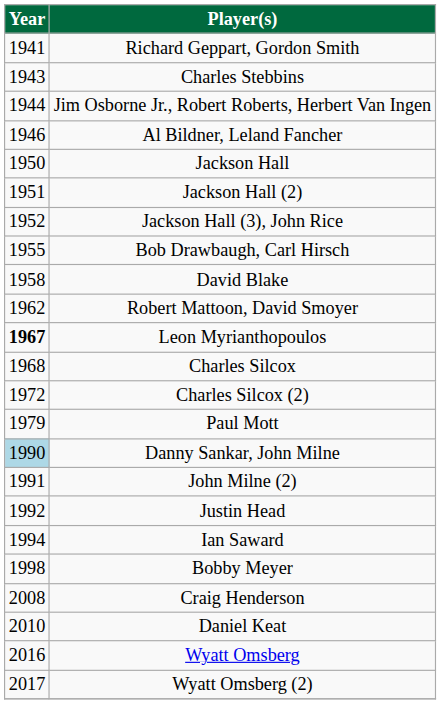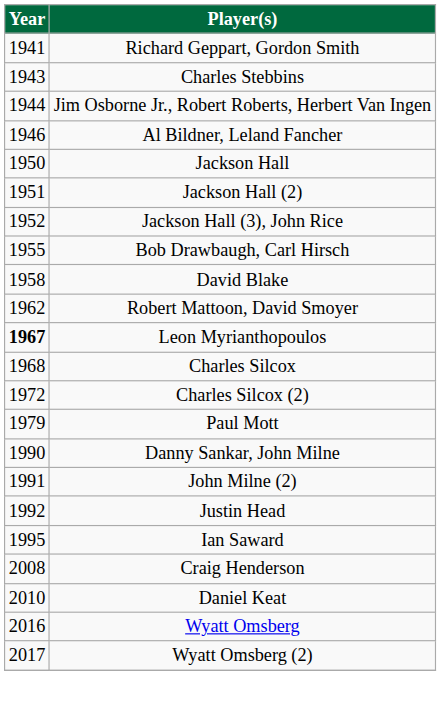 <table class="wikitable collapsible collapsed" border="1">
 <tr align="center">
 <th style="background:#00693e; color:White;">Year</th>
 <th style="background:#00693e; color:White;">Player(s)</th>
 </tr>
 <tr style="text-align:center;">
 <td>1941</td>
 <td>Richard Geppart, Gordon Smith</td>
 </tr>
 <tr style="text-align:center;">
 <td>1943</td>
 <td>Charles Stebbins</td>
 </tr>
 <tr style="text-align:center;">
 <td>1944</td>
 <td>Jim Osborne Jr., Robert Roberts, Herbert Van Ingen</td>
 </tr>
 <tr style="text-align:center;">
 <td>1946</td>
 <td>Al Bildner, Leland Fancher</td>
 </tr>
 <tr style="text-align:center;">
 <td>1950</td>
 <td>Jackson Hall</td>
 </tr>
 <tr style="text-align:center;">
 <td>1951</td>
 <td>Jackson Hall (2)</td>
 </tr>
 <tr style="text-align:center;">
 <td>1952</td>
 <td>Jackson Hall (3), John Rice</td>
 </tr>
 <tr style="text-align:center;">
 <td>1955</td>
 <td>Bob Drawbaugh, Carl Hirsch</td>
 </tr>
 <tr style="text-align:center;">
 <td>1958</td>
 <td>David Blake</td>
 </tr>
 <tr style="text-align:center;">
 <td>1962</td>
 <td>Robert Mattoon, David Smoyer</td>
 </tr>
 <tr style="text-align:center;">
 <td><strong>1967</strong></td>
 <td>Leon Myrianthopoulos</td>
 </tr>
 <tr style="text-align:center;">
 <td>1968</td>
 <td>Charles Silcox</td>
 </tr>
 <tr style="text-align:center;">
 <td>1972</td>
 <td>Charles Silcox (2)</td>
 </tr>
 <tr style="text-align:center;">
 <td>1979</td>
 <td>Paul Mott</td>
 </tr>
 <tr style="text-align:center;">
-<td style="background: lightblue;">1990</td>
+<td>1990</td>
 <td>Danny Sankar, John Milne</td>
 </tr>
 <tr style="text-align:center;">
 <td>1991</td>
 <td>John Milne (2)</td>
 </tr>
 <tr style="text-align:center;">
 <td>1992</td>
 <td>Justin Head</td>
 </tr>
 <tr style="text-align:center;">
-<td>1994</td>
+<td>1995</td>
 <td>Ian Saward</td>
-</tr>
-<tr style="text-align:center;">
-<td>1998</td>
-<td>Bobby Meyer</td>
 </tr>
 <tr style="text-align:center;">
 <td>2008</td>
 <td>Craig Henderson</td>
 </tr>
 <tr style="text-align:center;">
 <td>2010</td>
 <td>Daniel Keat</td>
 </tr>
 <tr style="text-align:center;">
 <td>2016</td>
 <td><a href='#'>Wyatt Omsberg</a></td>
 </tr>
 <tr style="text-align:center;">
 <td>2017</td>
 <td>Wyatt Omsberg (2)</td>
 </tr>
 <tr>
 </tr>
 </table>
